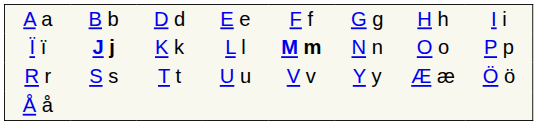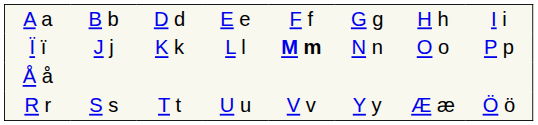 <table style="font-size:1.4em; border-color:#000000; border-width:1px; border-style:solid; border-collapse:collapse; background-color:#F8F8EF">
 <tr>
 <td style="width:3em; text-align:center; padding: 3px;"><a href='#'>A</a> a</td>
 <td style="width:3em; text-align:center; padding: 3px;"><a href='#'>B</a> b</td>
 <td style="width:3em; text-align:center; padding: 3px;"><a href='#'>D</a> d</td>
 <td style="width:3em; text-align:center; padding: 3px;"><a href='#'>E</a> e</td>
 <td style="width:3em; text-align:center; padding: 3px;"><a href='#'>F</a> f</td>
 <td style="width:3em; text-align:center; padding: 3px;"><a href='#'>G</a> g</td>
 <td style="width:3em; text-align:center; padding: 3px;"><a href='#'>H</a> h</td>
 <td style="width:3em; text-align:center; padding: 3px;"><a href='#'>I</a> i</td>
 </tr>
 <tr>
 <td style="width:3em; text-align:center; padding: 3px;"><a href='#'>Ï</a> ï</td>
-<td style="width:3em; text-align:center; padding: 3px;"><strong><a href='#'>J</a> j</strong></td>
+<td style="width:3em; text-align:center; padding: 3px;"><a href='#'>J</a> j</td>
 <td style="width:3em; text-align:center; padding: 3px;"><a href='#'>K</a> k</td>
 <td style="width:3em; text-align:center; padding: 3px;"><a href='#'>L</a> l</td>
 <td style="width:3em; text-align:center; padding: 3px;"><strong><a href='#'>M</a> m</strong></td>
 <td style="width:3em; text-align:center; padding: 3px;"><a href='#'>N</a> n</td>
 <td style="width:3em; text-align:center; padding: 3px;"><a href='#'>O</a> o</td>
 <td style="width:3em; text-align:center; padding: 3px;"><a href='#'>P</a> p</td>
+</tr>
+<tr>
+<td style="width:3em; text-align:center; padding: 3px;"><a href='#'>Å</a> å</td>
+<td style="width:3em; text-align:center; padding: 3px;"></td>
+<td style="width:3em; text-align:center; padding: 3px;"></td>
+<td style="width:3em; text-align:center; padding: 3px;"></td>
+<td style="width:3em; text-align:center; padding: 3px;"></td>
+<td style="width:3em; text-align:center; padding: 3px;"></td>
+<td style="width:3em; text-align:center; padding: 3px;"></td>
+<td style="width:3em; text-align:center; padding: 3px;"></td>
 </tr>
 <tr>
 <td style="width:3em; text-align:center; padding: 3px;"><a href='#'>R</a> r</td>
 <td style="width:3em; text-align:center; padding: 3px;"><a href='#'>S</a> s</td>
 <td style="width:3em; text-align:center; padding: 3px;"><a href='#'>T</a> t</td>
 <td style="width:3em; text-align:center; padding: 3px;"><a href='#'>U</a> u</td>
 <td style="width:3em; text-align:center; padding: 3px;"><a href='#'>V</a> v</td>
 <td style="width:3em; text-align:center; padding: 3px;"><a href='#'>Y</a> y</td>
 <td style="width:3em; text-align:center; padding: 3px;"><a href='#'>Æ</a> æ</td>
 <td style="width:3em; text-align:center; padding: 3px;"><a href='#'>Ö</a> ö</td>
 </tr>
-<tr>
-<td style="width:3em; text-align:center; padding: 3px;"><a href='#'>Å</a> å</td>
-<td style="width:3em; text-align:center; padding: 3px;"></td>
-<td style="width:3em; text-align:center; padding: 3px;"></td>
-<td style="width:3em; text-align:center; padding: 3px;"></td>
-<td style="width:3em; text-align:center; padding: 3px;"></td>
-<td style="width:3em; text-align:center; padding: 3px;"></td>
-<td style="width:3em; text-align:center; padding: 3px;"></td>
-<td style="width:3em; text-align:center; padding: 3px;"></td>
-</tr>
 </table>
